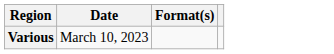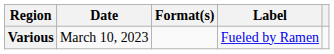 <table class="wikitable plainrowheaders">
 <tr>
 <th scope="col">Region</th>
 <th scope="col">Date</th>
 <th scope="col">Format(s)</th>
+<th scope="col">Label</th>
 <th scope="col"></th>
 </tr>
 <tr>
 <th scope="row">Various</th>
 <td>March 10, 2023</td>
 <td></td>
+<td><a href='#'>Fueled by Ramen</a></td>
 <td></td>
 </tr>
 </table>
